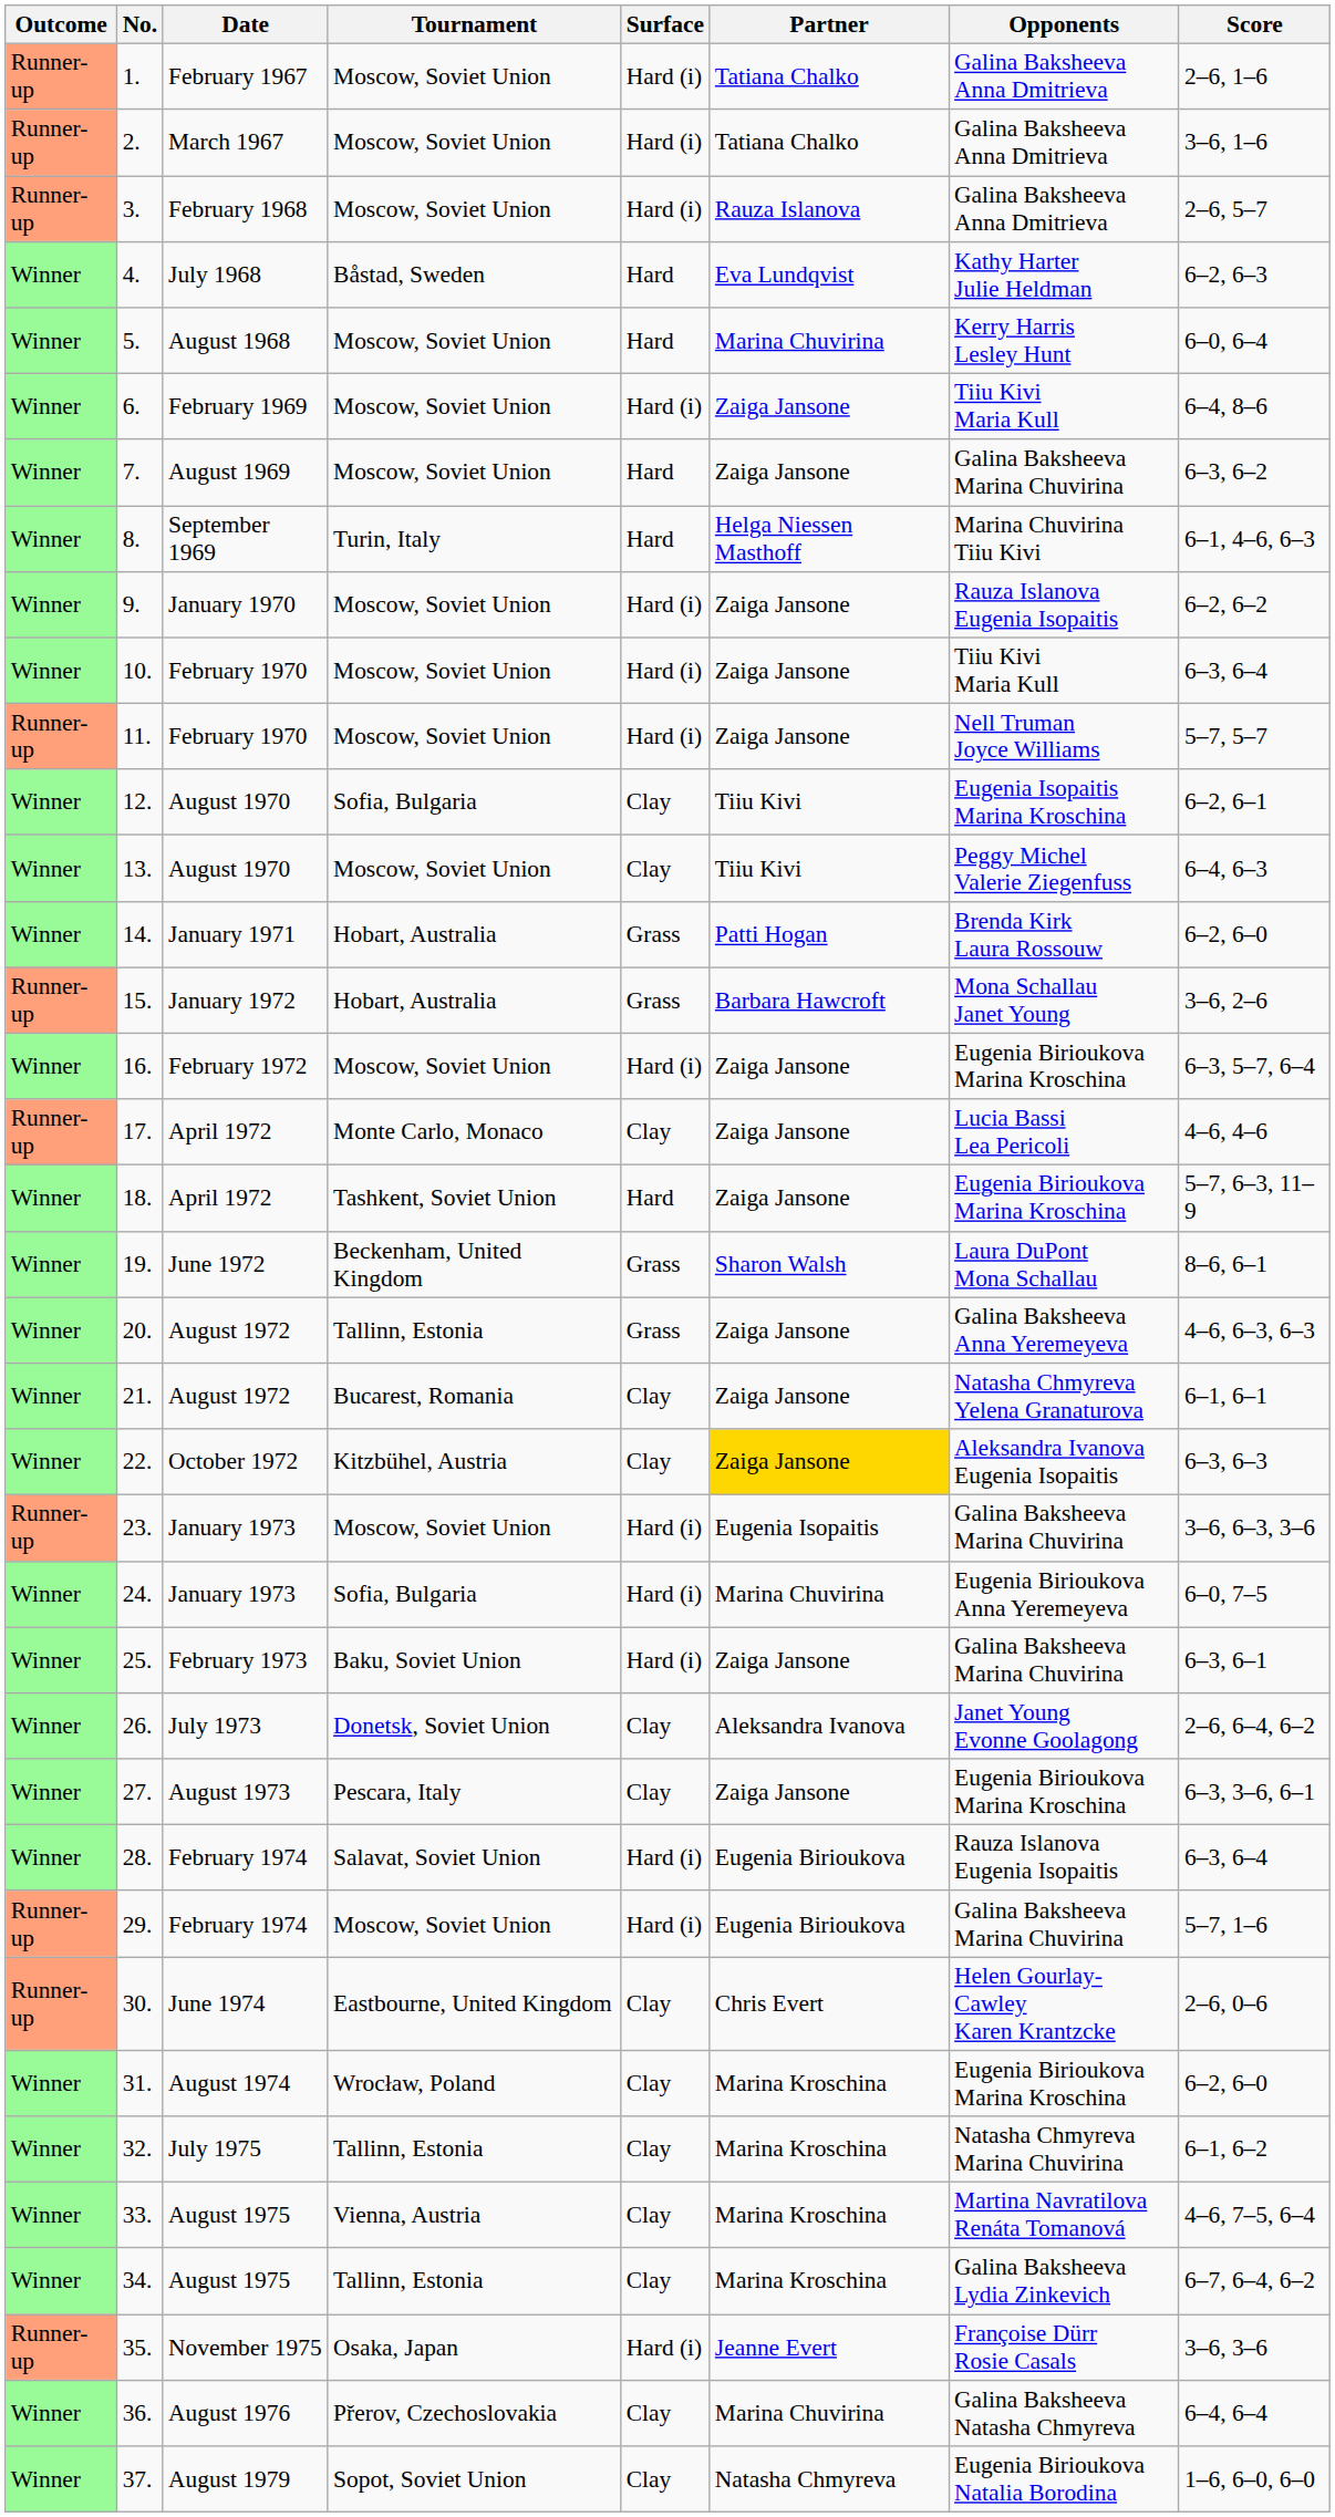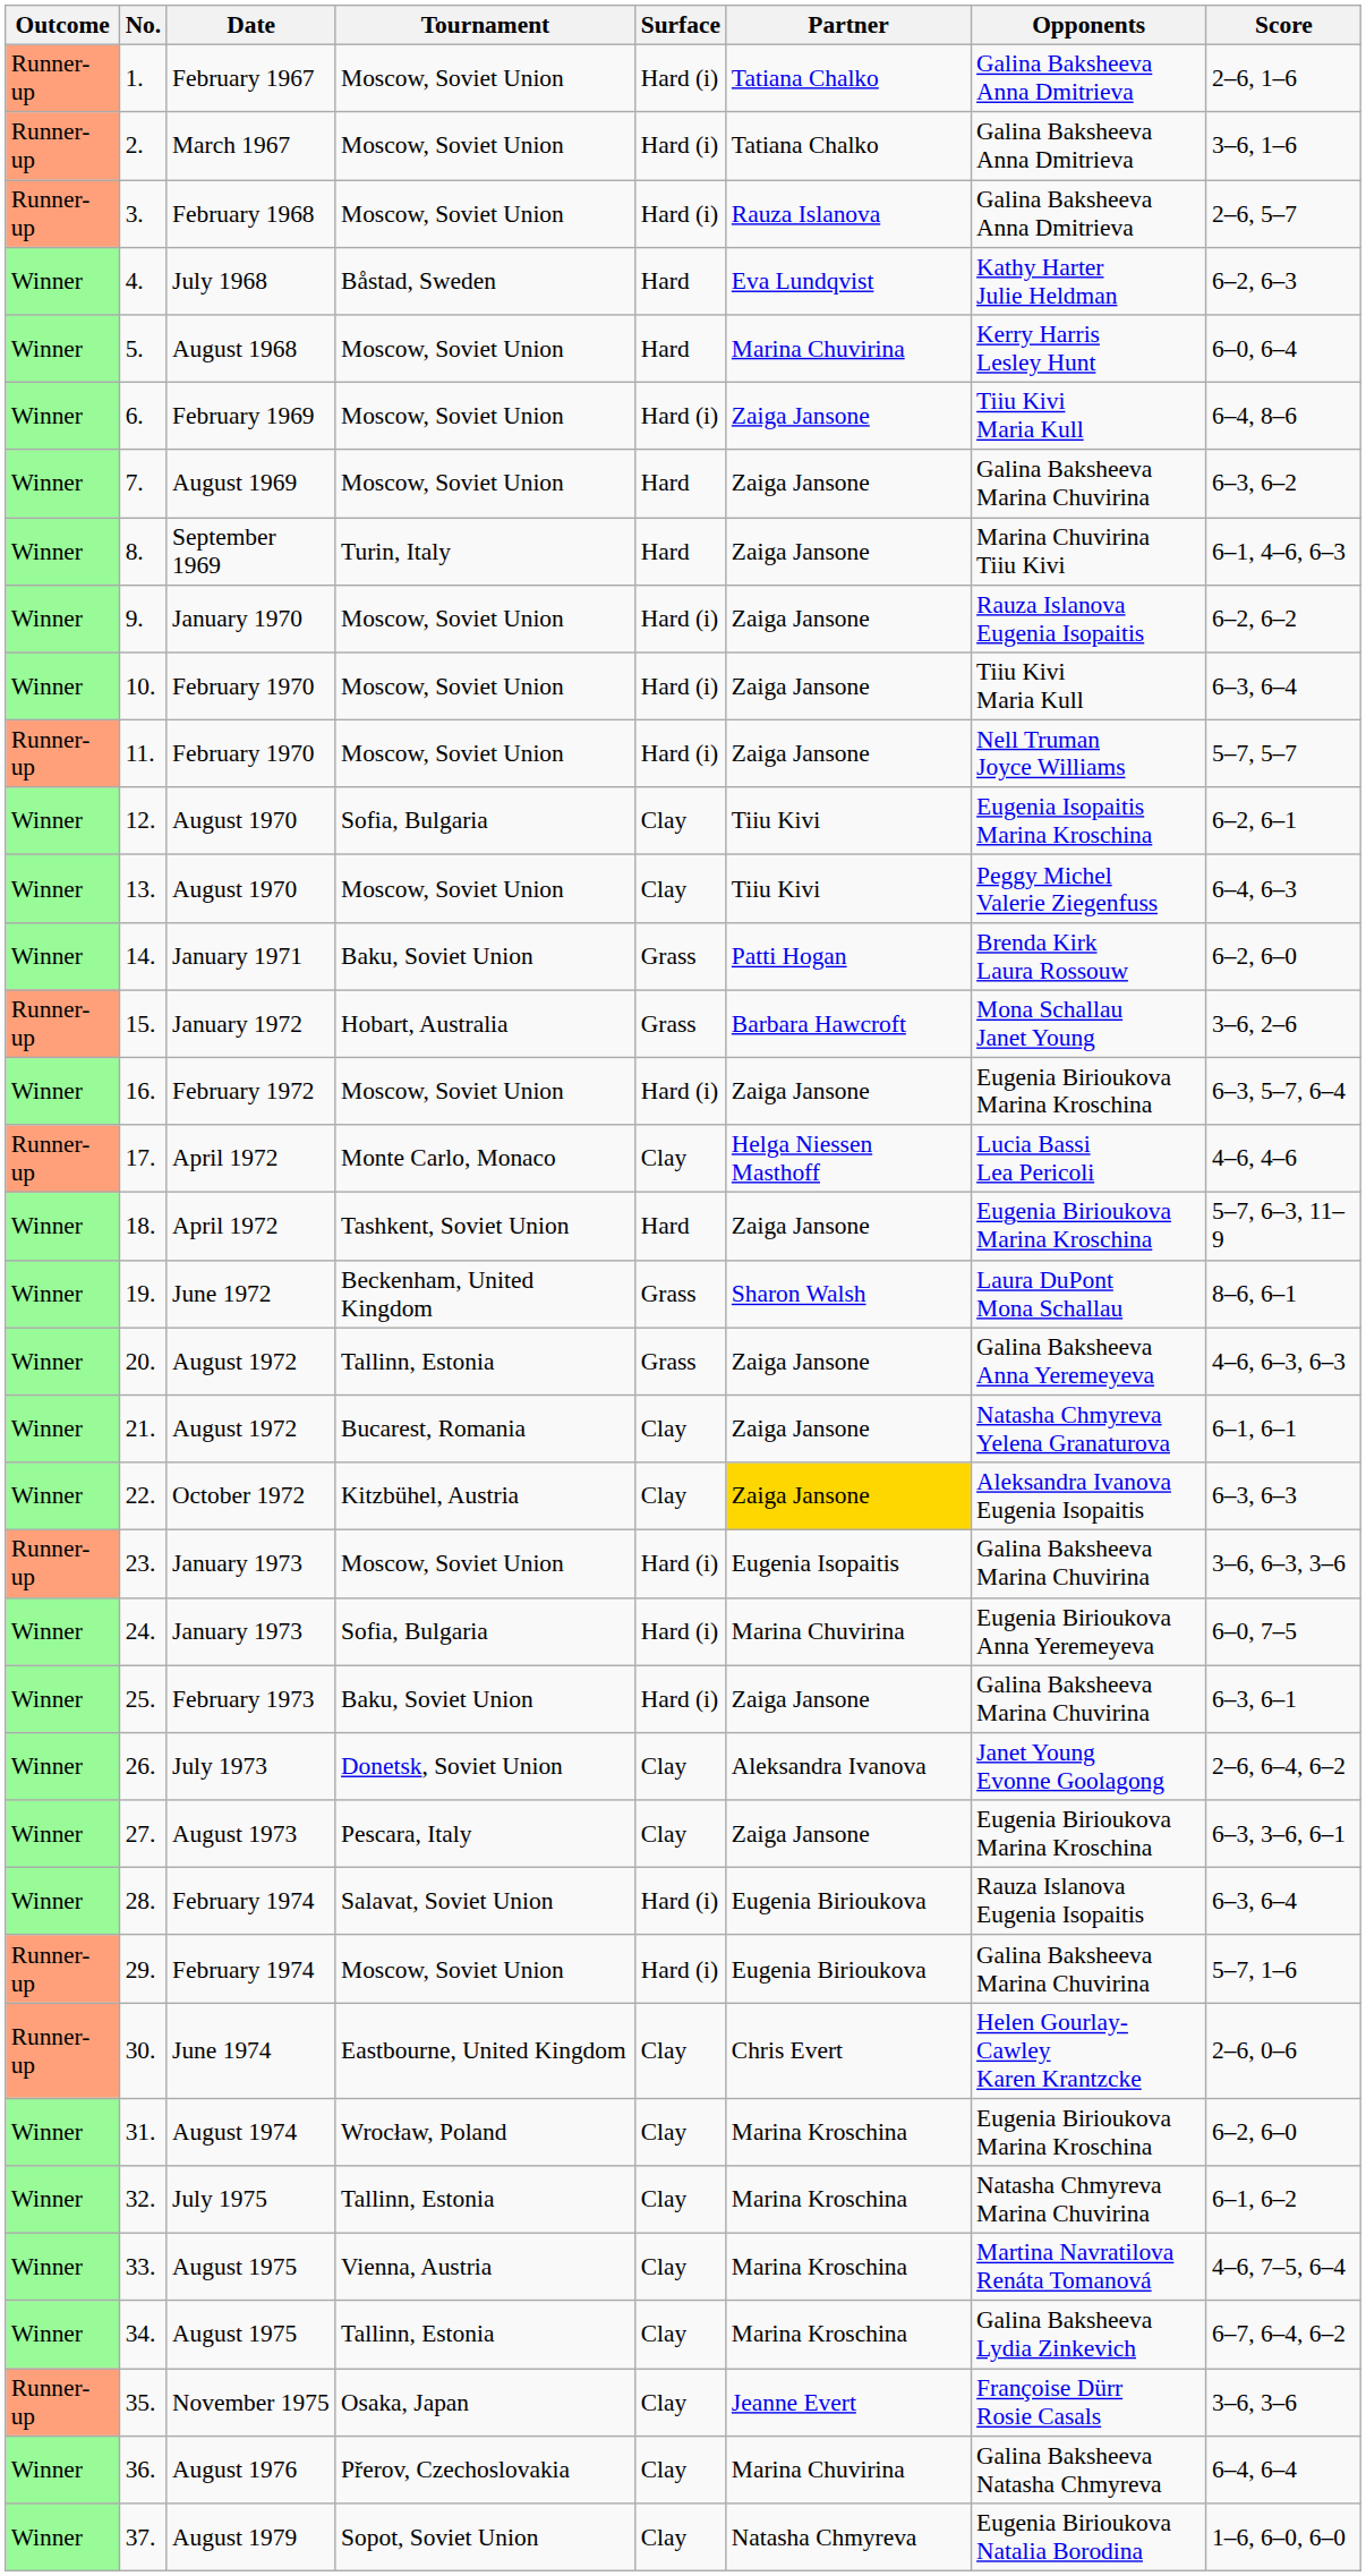 <table class="wikitable" style="font-size:97%">
 <tr>
 <th>Outcome</th>
 <th>No.</th>
 <th>Date</th>
 <th>Tournament</th>
 <th>Surface</th>
 <th>Partner</th>
 <th>Opponents</th>
 <th>Score</th>
 </tr>
 <tr>
 <td bgcolor="FFA07A">Runner-up</td>
 <td>1.</td>
 <td>February 1967</td>
 <td>Moscow, Soviet Union</td>
 <td>Hard (i)</td>
 <td> <a href='#'>Tatiana Chalko</a></td>
 <td> <a href='#'>Galina Baksheeva</a> <br>  <a href='#'>Anna Dmitrieva</a></td>
 <td>2–6, 1–6</td>
 </tr>
 <tr>
 <td bgcolor="FFA07A">Runner-up</td>
 <td>2.</td>
 <td>March 1967</td>
 <td>Moscow, Soviet Union</td>
 <td>Hard (i)</td>
 <td> Tatiana Chalko</td>
 <td> Galina Baksheeva <br>  Anna Dmitrieva</td>
 <td>3–6, 1–6</td>
 </tr>
 <tr>
 <td bgcolor="FFA07A">Runner-up</td>
 <td>3.</td>
 <td>February 1968</td>
 <td>Moscow, Soviet Union</td>
 <td>Hard (i)</td>
 <td> <a href='#'>Rauza Islanova</a></td>
 <td> Galina Baksheeva <br>  Anna Dmitrieva</td>
 <td>2–6, 5–7</td>
 </tr>
 <tr>
 <td style="background:#98fb98;">Winner</td>
 <td>4.</td>
 <td>July 1968</td>
 <td>Båstad, Sweden</td>
 <td>Hard</td>
 <td> <a href='#'>Eva Lundqvist</a></td>
 <td> <a href='#'>Kathy Harter</a> <br>  <a href='#'>Julie Heldman</a></td>
 <td>6–2, 6–3</td>
 </tr>
 <tr>
 <td style="background:#98fb98;">Winner</td>
 <td>5.</td>
 <td>August 1968</td>
 <td>Moscow, Soviet Union</td>
 <td>Hard</td>
 <td> <a href='#'>Marina Chuvirina</a></td>
 <td> <a href='#'>Kerry Harris</a> <br>  <a href='#'>Lesley Hunt</a></td>
 <td>6–0, 6–4</td>
 </tr>
 <tr>
 <td style="background:#98fb98;">Winner</td>
 <td>6.</td>
 <td>February 1969</td>
 <td>Moscow, Soviet Union</td>
 <td>Hard (i)</td>
 <td> <a href='#'>Zaiga Jansone</a></td>
 <td> <a href='#'>Tiiu Kivi</a> <br>  <a href='#'>Maria Kull</a></td>
 <td>6–4, 8–6</td>
 </tr>
 <tr>
 <td style="background:#98fb98;">Winner</td>
 <td>7.</td>
 <td>August 1969</td>
 <td>Moscow, Soviet Union</td>
 <td>Hard</td>
 <td> Zaiga Jansone</td>
 <td> Galina Baksheeva <br>  Marina Chuvirina</td>
 <td>6–3, 6–2</td>
 </tr>
 <tr>
 <td style="background:#98fb98;">Winner</td>
 <td>8.</td>
 <td>September 1969</td>
 <td>Turin, Italy</td>
 <td>Hard</td>
-<td> <a href='#'>Helga Niessen Masthoff</a></td>
+<td> Zaiga Jansone</td>
 <td> Marina Chuvirina <br>  Tiiu Kivi</td>
 <td>6–1, 4–6, 6–3</td>
 </tr>
 <tr>
 <td style="background:#98fb98;">Winner</td>
 <td>9.</td>
 <td>January 1970</td>
 <td>Moscow, Soviet Union</td>
 <td>Hard (i)</td>
 <td> Zaiga Jansone</td>
 <td> <a href='#'>Rauza Islanova</a><br>  <a href='#'>Eugenia Isopaitis</a></td>
 <td>6–2, 6–2</td>
 </tr>
 <tr>
 <td style="background:#98fb98;">Winner</td>
 <td>10.</td>
 <td>February 1970</td>
 <td>Moscow, Soviet Union</td>
 <td>Hard (i)</td>
 <td> Zaiga Jansone</td>
 <td> Tiiu Kivi <br>  Maria Kull</td>
 <td>6–3, 6–4</td>
 </tr>
 <tr>
 <td bgcolor="FFA07A">Runner-up</td>
 <td>11.</td>
 <td>February 1970</td>
 <td>Moscow, Soviet Union</td>
 <td>Hard (i)</td>
 <td> Zaiga Jansone</td>
 <td> <a href='#'>Nell Truman</a> <br>  <a href='#'>Joyce Williams</a></td>
 <td>5–7, 5–7</td>
 </tr>
 <tr>
 <td style="background:#98fb98;">Winner</td>
 <td>12.</td>
 <td>August 1970</td>
 <td>Sofia, Bulgaria</td>
 <td>Clay</td>
 <td> Tiiu Kivi</td>
 <td> <a href='#'>Eugenia Isopaitis</a> <br>  <a href='#'>Marina Kroschina</a></td>
 <td>6–2, 6–1</td>
 </tr>
 <tr>
 <td style="background:#98fb98;">Winner</td>
 <td>13.</td>
 <td>August 1970</td>
 <td>Moscow, Soviet Union</td>
 <td>Clay</td>
 <td> Tiiu Kivi</td>
 <td> <a href='#'>Peggy Michel</a> <br>  <a href='#'>Valerie Ziegenfuss</a></td>
 <td>6–4, 6–3</td>
 </tr>
 <tr>
 <td style="background:#98fb98;">Winner</td>
 <td>14.</td>
 <td>January 1971</td>
-<td>Hobart, Australia</td>
+<td>Baku, Soviet Union</td>
 <td>Grass</td>
 <td> <a href='#'>Patti Hogan</a></td>
 <td> <a href='#'>Brenda Kirk</a> <br>  <a href='#'>Laura Rossouw</a></td>
 <td>6–2, 6–0</td>
 </tr>
 <tr>
 <td bgcolor="FFA07A">Runner-up</td>
 <td>15.</td>
 <td>January 1972</td>
 <td>Hobart, Australia</td>
 <td>Grass</td>
 <td> <a href='#'>Barbara Hawcroft</a></td>
 <td> <a href='#'>Mona Schallau</a> <br> <a href='#'>Janet Young</a></td>
 <td>3–6, 2–6</td>
 </tr>
 <tr>
 <td style="background:#98fb98;">Winner</td>
 <td>16.</td>
 <td>February 1972</td>
 <td>Moscow, Soviet Union</td>
 <td>Hard (i)</td>
 <td> Zaiga Jansone</td>
 <td> Eugenia Birioukova <br>  Marina Kroschina</td>
 <td>6–3, 5–7, 6–4</td>
 </tr>
 <tr>
 <td bgcolor="FFA07A">Runner-up</td>
 <td>17.</td>
 <td>April 1972</td>
 <td>Monte Carlo, Monaco</td>
 <td>Clay</td>
-<td> Zaiga Jansone</td>
+<td> <a href='#'>Helga Niessen Masthoff</a></td>
 <td> <a href='#'>Lucia Bassi</a> <br> <a href='#'>Lea Pericoli</a></td>
 <td>4–6, 4–6</td>
 </tr>
 <tr>
 <td style="background:#98fb98;">Winner</td>
 <td>18.</td>
 <td>April 1972</td>
 <td>Tashkent, Soviet Union</td>
 <td>Hard</td>
 <td> Zaiga Jansone</td>
 <td> <a href='#'>Eugenia Birioukova</a> <br>  <a href='#'>Marina Kroschina</a></td>
 <td>5–7, 6–3, 11–9</td>
 </tr>
 <tr>
 <td style="background:#98fb98;">Winner</td>
 <td>19.</td>
 <td>June 1972</td>
 <td>Beckenham, United Kingdom</td>
 <td>Grass</td>
 <td> <a href='#'>Sharon Walsh</a></td>
 <td> <a href='#'>Laura DuPont</a> <br>  <a href='#'>Mona Schallau</a></td>
 <td>8–6, 6–1</td>
 </tr>
 <tr>
 <td style="background:#98fb98;">Winner</td>
 <td>20.</td>
 <td>August 1972</td>
 <td>Tallinn, Estonia</td>
 <td>Grass</td>
 <td> Zaiga Jansone</td>
 <td> Galina Baksheeva <br> <a href='#'>Anna Yeremeyeva</a></td>
 <td>4–6, 6–3, 6–3</td>
 </tr>
 <tr>
 <td style="background:#98fb98;">Winner</td>
 <td>21.</td>
 <td>August 1972</td>
 <td>Bucarest, Romania</td>
 <td>Clay</td>
 <td> Zaiga Jansone</td>
 <td> <a href='#'>Natasha Chmyreva</a> <br> <a href='#'>Yelena Granaturova</a></td>
 <td>6–1, 6–1</td>
 </tr>
 <tr>
 <td style="background:#98fb98;">Winner</td>
 <td>22.</td>
 <td>October 1972</td>
 <td>Kitzbühel, Austria</td>
 <td>Clay</td>
 <td style="background: gold;"> Zaiga Jansone</td>
 <td> <a href='#'>Aleksandra Ivanova</a><br> Eugenia Isopaitis</td>
 <td>6–3, 6–3</td>
 </tr>
 <tr>
 <td bgcolor="FFA07A">Runner-up</td>
 <td>23.</td>
 <td>January 1973</td>
 <td>Moscow, Soviet Union</td>
 <td>Hard (i)</td>
 <td> Eugenia Isopaitis</td>
 <td> Galina Baksheeva <br> Marina Chuvirina</td>
 <td>3–6, 6–3, 3–6</td>
 </tr>
 <tr>
 <td style="background:#98fb98;">Winner</td>
 <td>24.</td>
 <td>January 1973</td>
 <td>Sofia, Bulgaria</td>
 <td>Hard (i)</td>
 <td> Marina Chuvirina</td>
 <td> Eugenia Birioukova <br> Anna Yeremeyeva</td>
 <td>6–0, 7–5</td>
 </tr>
 <tr>
 <td style="background:#98fb98;">Winner</td>
 <td>25.</td>
 <td>February 1973</td>
 <td>Baku, Soviet Union</td>
 <td>Hard (i)</td>
 <td> Zaiga Jansone</td>
 <td> Galina Baksheeva <br> Marina Chuvirina</td>
 <td>6–3, 6–1</td>
 </tr>
 <tr>
 <td style="background:#98fb98;">Winner</td>
 <td>26.</td>
 <td>July 1973</td>
 <td><a href='#'>Donetsk</a>, Soviet Union</td>
 <td>Clay</td>
 <td> Aleksandra Ivanova</td>
 <td> <a href='#'>Janet Young</a> <br> <a href='#'>Evonne Goolagong</a></td>
 <td>2–6, 6–4, 6–2</td>
 </tr>
 <tr>
 <td style="background:#98fb98;">Winner</td>
 <td>27.</td>
 <td>August 1973</td>
 <td>Pescara, Italy</td>
 <td>Clay</td>
 <td> Zaiga Jansone</td>
 <td> Eugenia Birioukova <br> Marina Kroschina</td>
 <td>6–3, 3–6, 6–1</td>
 </tr>
 <tr>
 <td style="background:#98fb98;">Winner</td>
 <td>28.</td>
 <td>February 1974</td>
 <td>Salavat, Soviet Union</td>
 <td>Hard (i)</td>
 <td> Eugenia Birioukova</td>
 <td> Rauza Islanova <br> Eugenia Isopaitis</td>
 <td>6–3, 6–4</td>
 </tr>
 <tr>
 <td bgcolor="FFA07A">Runner-up</td>
 <td>29.</td>
 <td>February 1974</td>
 <td>Moscow, Soviet Union</td>
 <td>Hard (i)</td>
 <td> Eugenia Birioukova</td>
 <td> Galina Baksheeva <br> Marina Chuvirina</td>
 <td>5–7, 1–6</td>
 </tr>
 <tr>
 <td bgcolor="FFA07A">Runner-up</td>
 <td>30.</td>
 <td>June 1974</td>
 <td>Eastbourne, United Kingdom</td>
 <td>Clay</td>
 <td> Chris Evert</td>
 <td> <a href='#'>Helen Gourlay-Cawley</a> <br> <a href='#'>Karen Krantzcke</a></td>
 <td>2–6, 0–6</td>
 </tr>
 <tr>
 <td style="background:#98fb98;">Winner</td>
 <td>31.</td>
 <td>August 1974</td>
 <td>Wrocław, Poland</td>
 <td>Clay</td>
 <td> Marina Kroschina</td>
 <td> Eugenia Birioukova <br> Marina Kroschina</td>
 <td>6–2, 6–0</td>
 </tr>
 <tr>
 <td style="background:#98fb98;">Winner</td>
 <td>32.</td>
 <td>July 1975</td>
 <td>Tallinn, Estonia</td>
 <td>Clay</td>
 <td> Marina Kroschina</td>
 <td> Natasha Chmyreva <br> Marina Chuvirina</td>
 <td>6–1, 6–2</td>
 </tr>
 <tr>
 <td style="background:#98fb98;">Winner</td>
 <td>33.</td>
 <td>August 1975</td>
 <td>Vienna, Austria</td>
 <td>Clay</td>
 <td> Marina Kroschina</td>
 <td> <a href='#'>Martina Navratilova</a> <br> <a href='#'>Renáta Tomanová</a></td>
 <td>4–6, 7–5, 6–4</td>
 </tr>
 <tr>
 <td style="background:#98fb98;">Winner</td>
 <td>34.</td>
 <td>August 1975</td>
 <td>Tallinn, Estonia</td>
 <td>Clay</td>
 <td> Marina Kroschina</td>
 <td> Galina Baksheeva <br> <a href='#'>Lydia Zinkevich</a></td>
 <td>6–7, 6–4, 6–2</td>
 </tr>
 <tr>
 <td bgcolor="FFA07A">Runner-up</td>
 <td>35.</td>
 <td>November 1975</td>
 <td>Osaka, Japan</td>
-<td>Hard (i)</td>
+<td>Clay</td>
 <td> <a href='#'>Jeanne Evert</a></td>
 <td> <a href='#'>Françoise Dürr</a> <br> <a href='#'>Rosie Casals</a></td>
 <td>3–6, 3–6</td>
 </tr>
 <tr>
 <td style="background:#98fb98;">Winner</td>
 <td>36.</td>
 <td>August 1976</td>
 <td>Přerov, Czechoslovakia</td>
 <td>Clay</td>
 <td> Marina Chuvirina</td>
 <td> Galina Baksheeva <br> Natasha Chmyreva</td>
 <td>6–4, 6–4</td>
 </tr>
 <tr>
 <td style="background:#98fb98;">Winner</td>
 <td>37.</td>
 <td>August 1979</td>
 <td>Sopot, Soviet Union</td>
 <td>Clay</td>
 <td> Natasha Chmyreva</td>
 <td> Eugenia Birioukova <br> <a href='#'>Natalia Borodina</a></td>
 <td>1–6, 6–0, 6–0</td>
 </tr>
 </table>
